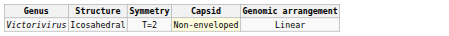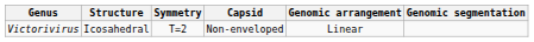 <table class="wikitable sortable" style="text-align:center">
 <tr>
 <th>Genus</th>
 <th>Structure</th>
 <th>Symmetry</th>
 <th>Capsid</th>
 <th>Genomic arrangement</th>
+<th>Genomic segmentation</th>
 </tr>
 <tr>
 <td><em>Victorivirus</em></td>
 <td>Icosahedral</td>
 <td>T=2</td>
-<td style="background: lightyellow;">Non-enveloped</td>
+<td>Non-enveloped</td>
 <td>Linear</td>
+<td></td>
 </tr>
 </table>
